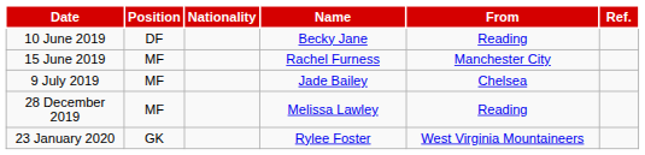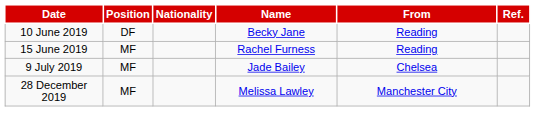 <table class="wikitable" style="text-align:center; font-size:90%; ">
 <tr>
 <th style="background:#d50000;color:white;border:2px solid #ffffff; width:120px;">Date</th>
 <th style="background:#d50000;color:white;border:2px solid #ffffff; width:50px;">Position</th>
 <th style="background:#d50000;color:white;border:2px solid #ffffff; width:50px;">Nationality</th>
 <th style="background:#d50000;color:white;border:2px solid #ffffff; width:150px;">Name</th>
 <th style="background:#d50000;color:white;border:2px solid #ffffff; width:200px;">From</th>
 <th style="background:#d50000;color:white;border:2px solid #ffffff; width:35px;">Ref.</th>
 </tr>
 <tr>
 <td>10 June 2019</td>
 <td>DF</td>
 <td></td>
 <td><a href='#'>Becky Jane</a></td>
 <td> <a href='#'>Reading</a></td>
 <td></td>
 </tr>
 <tr>
 <td>15 June 2019</td>
 <td>MF</td>
 <td></td>
 <td><a href='#'>Rachel Furness</a></td>
-<td> <a href='#'>Manchester City</a></td>
+<td> <a href='#'>Reading</a></td>
 <td></td>
 </tr>
 <tr>
 <td>9 July 2019</td>
 <td>MF</td>
 <td></td>
 <td><a href='#'>Jade Bailey</a></td>
 <td> <a href='#'>Chelsea</a></td>
 <td></td>
 </tr>
 <tr>
 <td>28 December 2019</td>
 <td>MF</td>
 <td></td>
 <td><a href='#'>Melissa Lawley</a></td>
-<td> <a href='#'>Reading</a></td>
-<td></td>
-</tr>
-<tr>
-<td>23 January 2020</td>
-<td>GK</td>
-<td></td>
-<td><a href='#'>Rylee Foster</a></td>
-<td> <a href='#'>West Virginia Mountaineers</a></td>
+<td> <a href='#'>Manchester City</a></td>
 <td></td>
 </tr>
 </table>
